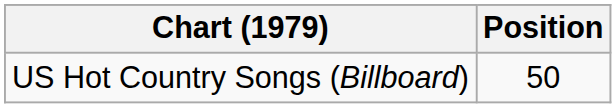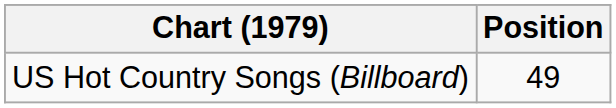 <table class="wikitable">
 <tr>
 <th>Chart (1979)</th>
 <th>Position</th>
 </tr>
 <tr>
 <td>US Hot Country Songs (<em>Billboard</em>)</td>
-<td align="center">50</td>
+<td align="center">49</td>
 </tr>
 </table>
